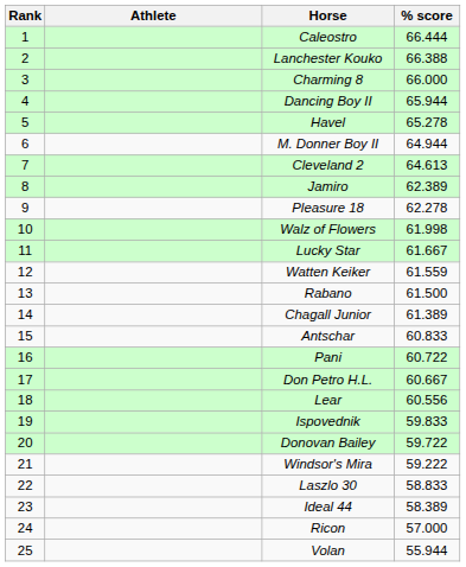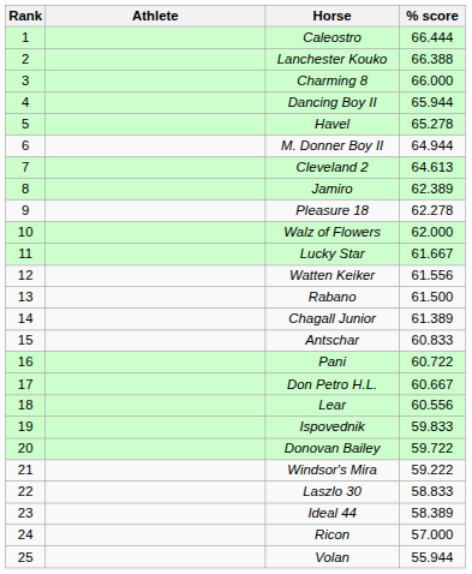 <table class="wikitable" style="text-align:center">
 <tr>
 <th width=40>Rank</th>
 <th width=250>Athlete</th>
 <th width=150>Horse</th>
 <th width=70>% score</th>
 </tr>
 <tr bgcolor="ccffcc">
 <td>1</td>
 <td align=left></td>
 <td><em>Caleostro</em></td>
 <td>66.444</td>
 </tr>
 <tr bgcolor="ccffcc">
 <td>2</td>
 <td align=left></td>
 <td><em>Lanchester Kouko </em></td>
 <td>66.388</td>
 </tr>
 <tr bgcolor="ccffcc">
 <td>3</td>
 <td align=left></td>
 <td><em>Charming 8 </em></td>
 <td>66.000</td>
 </tr>
 <tr bgcolor="ccffcc">
 <td>4</td>
 <td align=left></td>
 <td><em>Dancing Boy II</em></td>
 <td>65.944</td>
 </tr>
 <tr bgcolor="ccffcc">
 <td>5</td>
 <td align=left></td>
 <td><em>Havel</em></td>
 <td>65.278</td>
 </tr>
 <tr>
 <td>6</td>
 <td align=left></td>
 <td><em>M. Donner Boy II </em></td>
 <td>64.944</td>
 </tr>
 <tr bgcolor="ccffcc">
 <td>7</td>
 <td align=left></td>
 <td><em>Cleveland 2 </em></td>
 <td>64.613</td>
 </tr>
 <tr bgcolor="ccffcc">
 <td>8</td>
 <td align=left></td>
 <td><em>Jamiro</em></td>
 <td>62.389</td>
 </tr>
 <tr>
 <td>9</td>
 <td align=left></td>
 <td><em>Pleasure 18 </em></td>
 <td>62.278</td>
 </tr>
 <tr bgcolor="ccffcc">
 <td>10</td>
 <td align=left></td>
 <td><em>Walz of Flowers</em></td>
-<td>61.998</td>
+<td>62.000</td>
 </tr>
 <tr bgcolor="ccffcc">
 <td>11</td>
 <td align=left></td>
 <td><em>Lucky Star </em></td>
 <td>61.667</td>
 </tr>
 <tr>
 <td>12</td>
 <td align=left></td>
 <td><em>Watten Keiker</em></td>
-<td>61.559</td>
+<td>61.556</td>
 </tr>
 <tr>
 <td>13</td>
 <td align=left></td>
 <td><em>Rabano</em></td>
 <td>61.500</td>
 </tr>
 <tr>
 <td>14</td>
 <td align=left></td>
 <td><em>Chagall Junior </em></td>
 <td>61.389</td>
 </tr>
 <tr>
 <td>15</td>
 <td align=left></td>
 <td><em>Antschar</em></td>
 <td>60.833</td>
 </tr>
 <tr bgcolor="ccffcc">
 <td>16</td>
 <td align=left></td>
 <td><em>Pani</em></td>
 <td>60.722</td>
 </tr>
 <tr bgcolor="ccffcc">
 <td>17</td>
 <td align=left></td>
 <td><em>Don Petro H.L.</em></td>
 <td>60.667</td>
 </tr>
 <tr bgcolor="ccffcc">
 <td>18</td>
 <td align=left></td>
 <td><em>Lear</em></td>
 <td>60.556</td>
 </tr>
 <tr bgcolor="ccffcc">
 <td>19</td>
 <td align=left></td>
 <td><em>Ispovednik</em></td>
 <td>59.833</td>
 </tr>
 <tr bgcolor="ccffcc">
 <td>20</td>
 <td align=left></td>
 <td><em>Donovan Bailey </em></td>
 <td>59.722</td>
 </tr>
 <tr>
 <td>21</td>
 <td align=left></td>
 <td><em>Windsor's Mira </em></td>
 <td>59.222</td>
 </tr>
 <tr>
 <td>22</td>
 <td align=left></td>
 <td><em>Laszlo 30</em></td>
 <td>58.833</td>
 </tr>
 <tr>
 <td>23</td>
 <td align=left></td>
 <td><em>Ideal 44 </em></td>
 <td>58.389</td>
 </tr>
 <tr>
 <td>24</td>
 <td align=left></td>
 <td><em>Ricon</em></td>
 <td>57.000</td>
 </tr>
 <tr>
 <td>25</td>
 <td align=left></td>
 <td><em>Volan</em></td>
 <td>55.944</td>
 </tr>
 </table>
